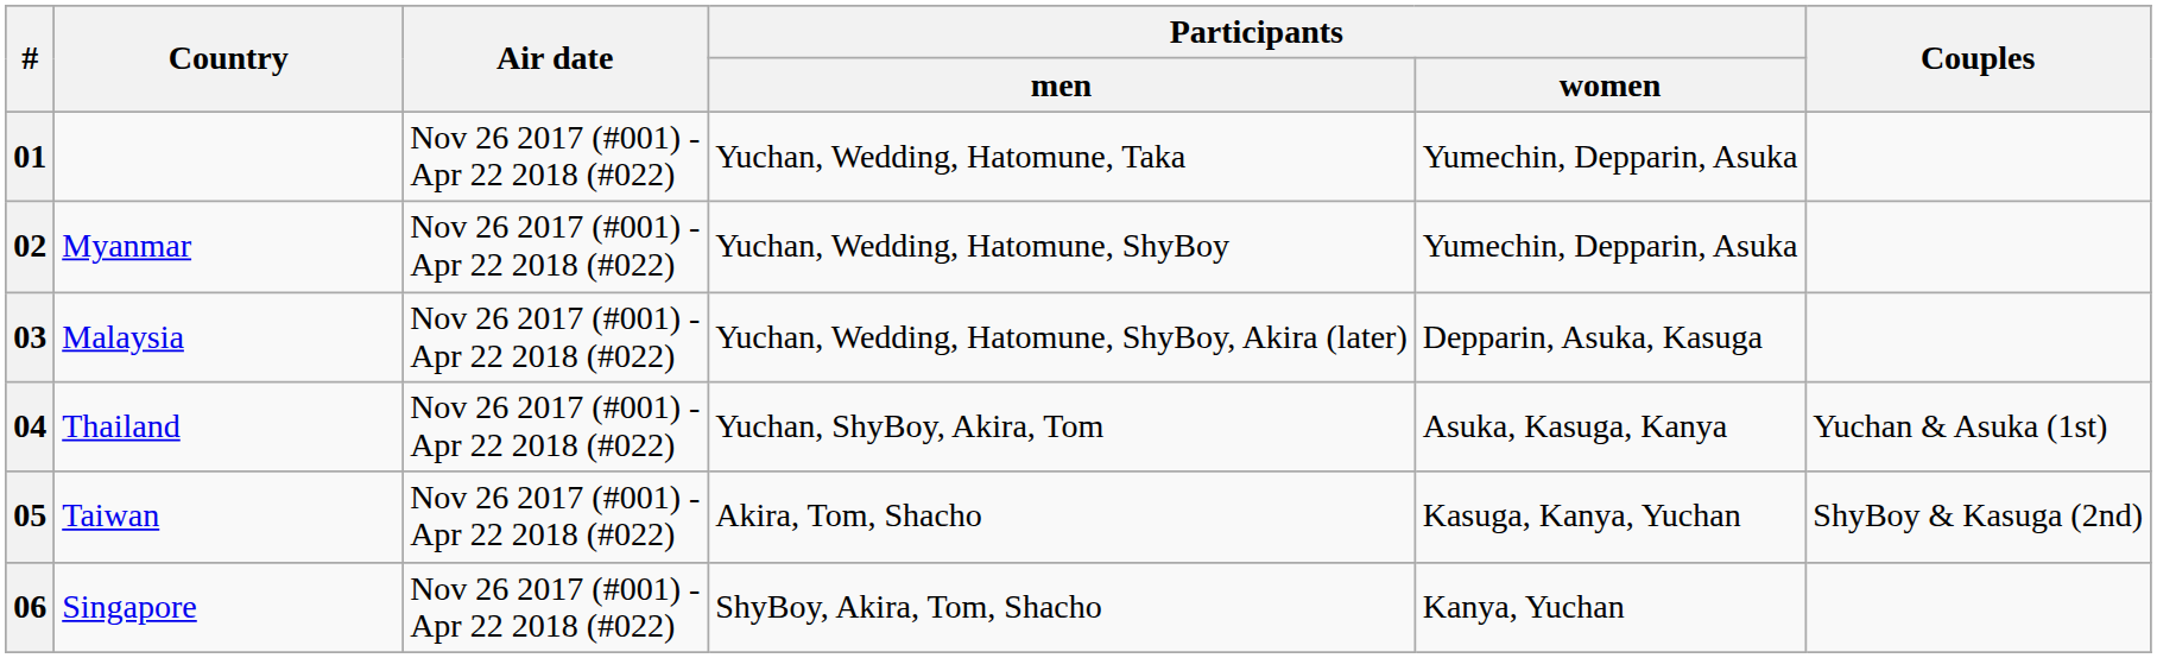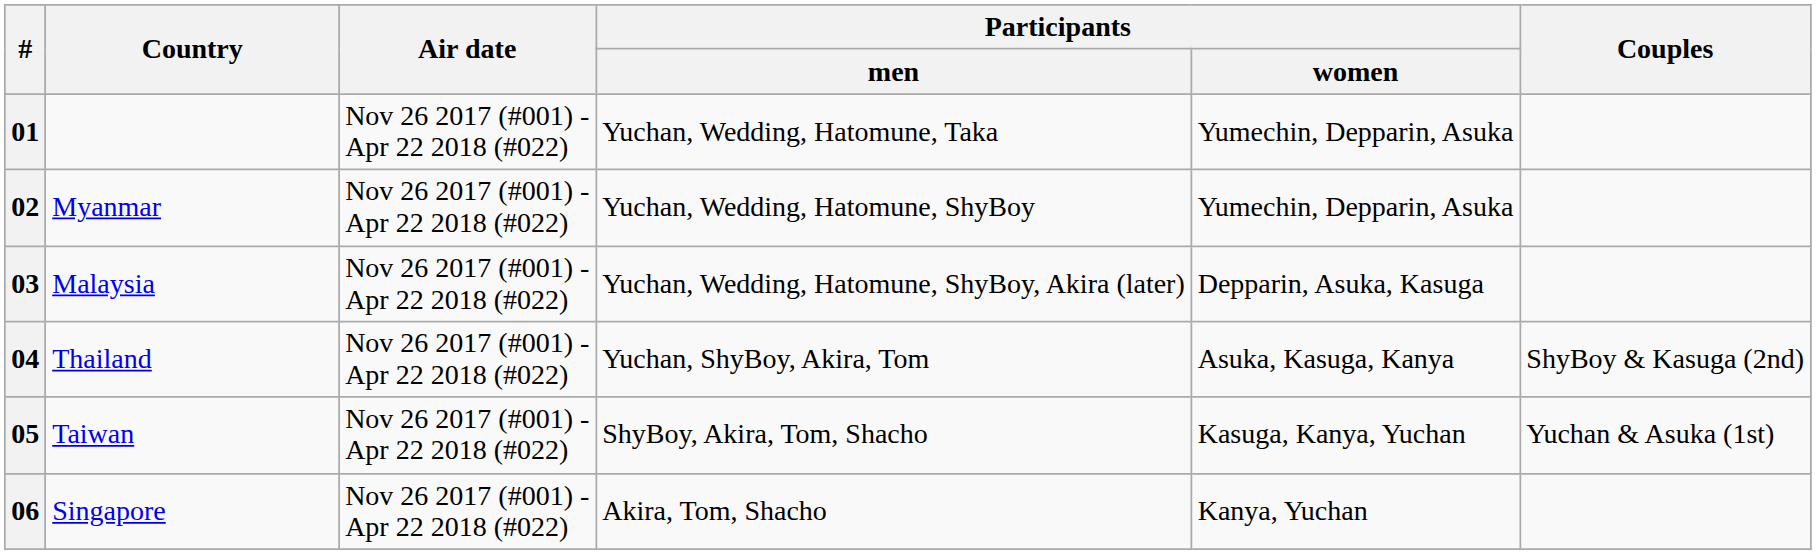 <table class="wikitable">
 <tr>
 <th rowspan="2">#</th>
 <th rowspan="2" style="width:10em;">Country</th>
 <th rowspan="2">Air date</th>
 <th colspan="2">Participants</th>
 <th rowspan="2">Couples</th>
 </tr>
 <tr>
 <th>men</th>
 <th>women</th>
 </tr>
 <tr>
 <th>01</th>
 <td style="width:10em;"></td>
 <td style="white-space:nowrap;">Nov 26 2017 (#001) -<br> Apr 22 2018 (#022)</td>
 <td>Yuchan, Wedding, Hatomune, Taka</td>
 <td>Yumechin, Depparin, Asuka</td>
 <td></td>
 </tr>
 <tr>
 <th>02</th>
 <td> <a href='#'>Myanmar</a></td>
 <td>Nov 26 2017 (#001) -<br> Apr 22 2018 (#022)</td>
 <td>Yuchan, Wedding, Hatomune, ShyBoy</td>
 <td>Yumechin, Depparin, Asuka</td>
 <td></td>
 </tr>
 <tr>
 <th>03</th>
 <td> <a href='#'>Malaysia</a></td>
 <td>Nov 26 2017 (#001) -<br> Apr 22 2018 (#022)</td>
 <td>Yuchan, Wedding, Hatomune, ShyBoy, Akira (later)</td>
 <td>Depparin, Asuka, Kasuga</td>
 <td></td>
 </tr>
 <tr>
 <th>04</th>
 <td> <a href='#'>Thailand</a></td>
 <td>Nov 26 2017 (#001) -<br> Apr 22 2018 (#022)</td>
 <td>Yuchan, ShyBoy, Akira, Tom</td>
 <td>Asuka, Kasuga, Kanya</td>
-<td>Yuchan & Asuka (1st)</td>
+<td>ShyBoy & Kasuga (2nd)</td>
 </tr>
 <tr>
 <th>05</th>
 <td> <a href='#'>Taiwan</a></td>
 <td>Nov 26 2017 (#001) -<br> Apr 22 2018 (#022)</td>
-<td>Akira, Tom, Shacho</td>
+<td>ShyBoy, Akira, Tom, Shacho</td>
 <td>Kasuga, Kanya, Yuchan</td>
-<td>ShyBoy & Kasuga (2nd)</td>
+<td>Yuchan & Asuka (1st)</td>
 </tr>
 <tr>
 <th>06</th>
 <td> <a href='#'>Singapore</a></td>
 <td>Nov 26 2017 (#001) -<br> Apr 22 2018 (#022)</td>
-<td>ShyBoy, Akira, Tom, Shacho</td>
+<td>Akira, Tom, Shacho</td>
 <td>Kanya, Yuchan</td>
 <td></td>
 </tr>
 </table>
